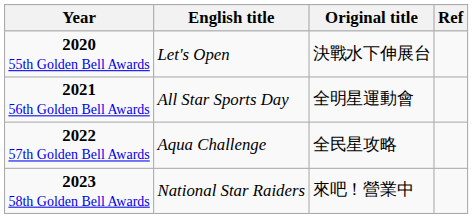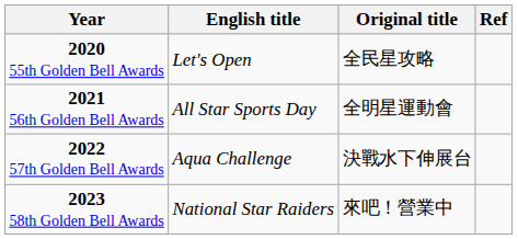 <table class="wikitable sortable">
 <tr style="background:#bebebe;">
 <th>Year</th>
 <th>English title</th>
 <th>Original title</th>
 <th>Ref</th>
 </tr>
 <tr>
 <td style="text-align:center"><strong>2020</strong> <br> <small><a href='#'>55th Golden Bell Awards</a></small></td>
 <td><em>Let's Open</em></td>
-<td>決戰水下伸展台</td>
+<td>全民星攻略</td>
 <td></td>
 </tr>
 <tr>
 <td style="text-align:center"><strong>2021</strong> <br> <small><a href='#'>56th Golden Bell Awards</a></small></td>
 <td><em>All Star Sports Day </em></td>
 <td>全明星運動會</td>
 <td></td>
 </tr>
 <tr>
 <td style="text-align:center"><strong>2022</strong> <br> <small><a href='#'>57th Golden Bell Awards</a></small></td>
 <td><em>Aqua Challenge</em></td>
-<td>全民星攻略</td>
+<td>決戰水下伸展台</td>
 <td></td>
 </tr>
 <tr>
 <td style="text-align:center"><strong>2023</strong> <br> <small><a href='#'>58th Golden Bell Awards</a></small></td>
 <td><em>National Star Raiders</em></td>
 <td>來吧！營業中</td>
 <td></td>
 </tr>
 </table>
